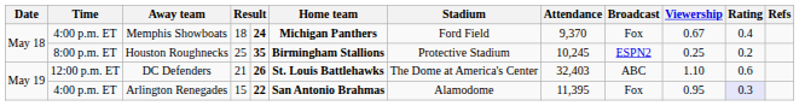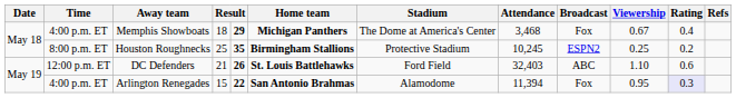 <table class="wikitable" style="text-align:center;">
 <tr>
 <th>Date</th>
 <th>Time<br></th>
 <th>Away team</th>
 <th colspan="2">Result<br></th>
 <th>Home team</th>
 <th>Stadium</th>
 <th>Attendance</th>
 <th>Broadcast</th>
 <th><a href='#'>Viewership</a><br></th>
 <th>Rating<br></th>
 <th>Refs</th>
 </tr>
 <tr>
 <td rowspan=2>May 18</td>
 <td>4:00 p.m. ET</td>
 <td>Memphis Showboats</td>
 <td>18</td>
-<td><strong>24</strong></td>
+<td><strong>29</strong></td>
 <td><strong>Michigan Panthers</strong></td>
-<td>Ford Field</td>
-<td>9,370</td>
+<td>The Dome at America's Center</td>
+<td>3,468</td>
 <td>Fox</td>
 <td>0.67</td>
 <td>0.4</td>
 <td></td>
 </tr>
 <tr>
 <td>8:00 p.m. ET</td>
 <td>Houston Roughnecks</td>
 <td>25</td>
 <td><strong>35</strong></td>
 <td><strong>Birmingham Stallions</strong></td>
 <td>Protective Stadium</td>
 <td>10,245</td>
 <td><a href='#'>ESPN2</a></td>
 <td>0.25</td>
 <td>0.2</td>
 <td></td>
 </tr>
 <tr>
 <td rowspan=2>May 19</td>
 <td>12:00 p.m. ET</td>
 <td>DC Defenders</td>
 <td>21</td>
 <td><strong>26</strong></td>
 <td><strong>St. Louis Battlehawks</strong></td>
-<td>The Dome at America's Center</td>
+<td>Ford Field</td>
 <td>32,403</td>
 <td>ABC</td>
 <td>1.10</td>
 <td>0.6</td>
 <td></td>
 </tr>
 <tr>
 <td>4:00 p.m. ET</td>
 <td>Arlington Renegades</td>
 <td>15</td>
 <td><strong>22</strong></td>
 <td><strong>San Antonio Brahmas</strong></td>
 <td>Alamodome</td>
-<td>11,395</td>
+<td>11,394</td>
 <td>Fox</td>
 <td>0.95</td>
 <td style="background: lavender;">0.3</td>
 <td></td>
 </tr>
 </table>
